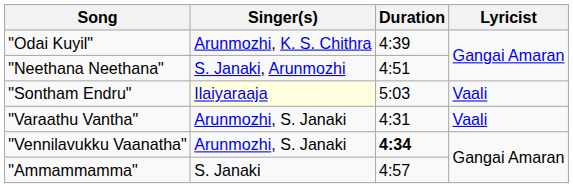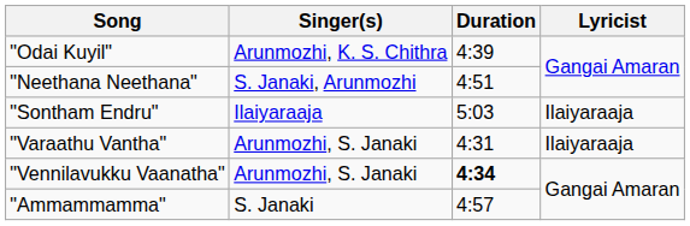 <table class="wikitable" style="font-size:95%;">
 <tr>
 <th>Song</th>
 <th>Singer(s)</th>
 <th>Duration</th>
 <th>Lyricist</th>
 </tr>
 <tr>
 <td>"Odai Kuyil"</td>
 <td><a href='#'>Arunmozhi</a>, <a href='#'>K. S. Chithra</a></td>
 <td>4:39</td>
 <td rowspan="2"><a href='#'>Gangai Amaran</a></td>
 </tr>
 <tr>
 <td>"Neethana Neethana"</td>
 <td><a href='#'>S. Janaki</a>, <a href='#'>Arunmozhi</a></td>
 <td>4:51</td>
 </tr>
 <tr>
 <td>"Sontham Endru"</td>
-<td style="background: lightyellow;"><a href='#'>Ilaiyaraaja</a></td>
+<td><a href='#'>Ilaiyaraaja</a></td>
 <td>5:03</td>
-<td><a href='#'>Vaali</a></td>
+<td>Ilaiyaraaja</td>
 </tr>
 <tr>
 <td>"Varaathu Vantha"</td>
 <td><a href='#'>Arunmozhi</a>, S. Janaki</td>
 <td>4:31</td>
-<td><a href='#'>Vaali</a></td>
+<td>Ilaiyaraaja</td>
 </tr>
 <tr>
 <td>"Vennilavukku Vaanatha"</td>
 <td><a href='#'>Arunmozhi</a>, S. Janaki</td>
 <td><strong>4:34</strong></td>
 <td rowspan="2">Gangai Amaran</td>
 </tr>
 <tr>
 <td>"Ammammamma"</td>
 <td>S. Janaki</td>
 <td>4:57</td>
 </tr>
 </table>
